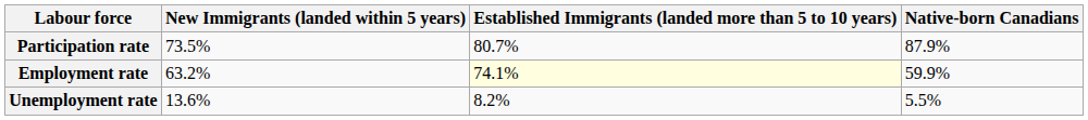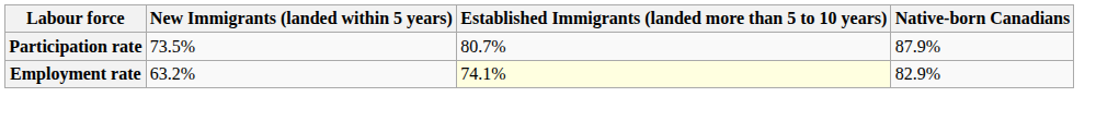 <table class="wikitable">
 <tr>
 <th>Labour force</th>
 <th>New Immigrants (landed within 5 years)</th>
 <th>Established Immigrants (landed more than 5 to 10 years)</th>
 <th>Native-born Canadians</th>
 </tr>
 <tr --->
 <th>Participation rate</th>
 <td>73.5%</td>
 <td>80.7%</td>
 <td>87.9%</td>
 </tr>
 <tr --->
 <th>Employment rate</th>
 <td>63.2%</td>
 <td style="background: lightyellow;">74.1%</td>
-<td>59.9%</td>
-</tr>
-<tr --->
-<th>Unemployment rate</th>
-<td>13.6%</td>
-<td>8.2%</td>
-<td>5.5%</td>
+<td>82.9%</td>
 </tr>
 <tr --->
 </tr>
 </table>
